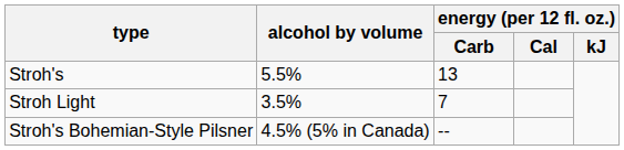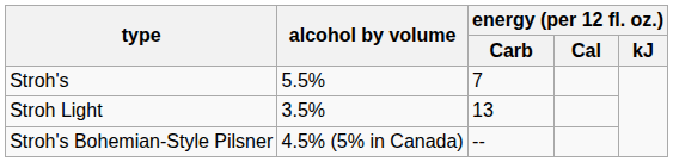 <table class="wikitable">
 <tr>
 <th rowspan=2>type</th>
 <th rowspan=2>alcohol by volume</th>
 <th colspan=3>energy (per 12 fl. oz.)</th>
 </tr>
 <tr>
 <th>Carb</th>
 <th>Cal</th>
 <th>kJ</th>
 </tr>
 <tr>
 <td>Stroh's</td>
 <td>5.5%</td>
-<td>13</td>
+<td>7</td>
 <td></td>
 </tr>
 <tr>
 <td>Stroh Light</td>
 <td>3.5%</td>
-<td>7</td>
+<td>13</td>
 <td></td>
 </tr>
 <tr>
 <td>Stroh's Bohemian-Style Pilsner</td>
 <td>4.5% (5% in Canada)</td>
 <td>--</td>
 <td></td>
 </tr>
 </table>
